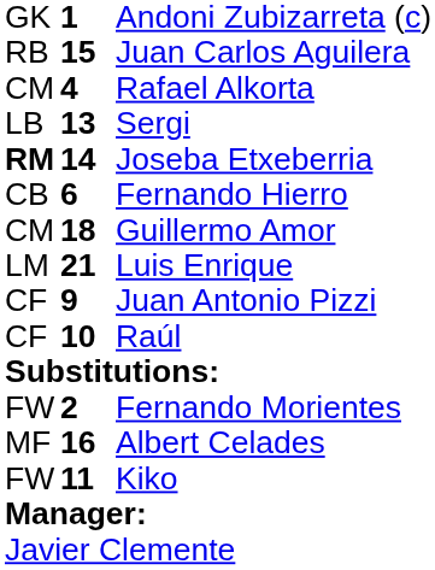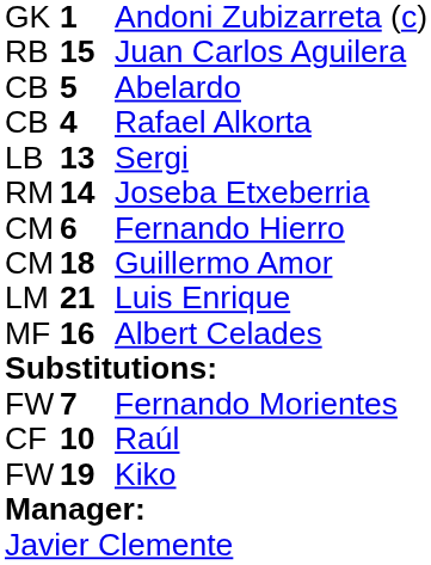 <table style="font-size: 90%" cellspacing="0" cellpadding="0">
 <tr>
 <th width="25"></th>
 <th width="25"></th>
 </tr>
 <tr>
 <td>GK</td>
 <td><strong>1</strong></td>
 <td><a href='#'>Andoni Zubizarreta</a> (<a href='#'>c</a>)</td>
 </tr>
 <tr>
 <td>RB</td>
 <td><strong>15</strong></td>
 <td><a href='#'>Juan Carlos Aguilera</a></td>
 </tr>
 <tr>
-<td>CM</td>
+<td>CB</td>
+<td><strong>5</strong></td>
+<td><a href='#'>Abelardo</a></td>
+<td></td>
+<td></td>
+</tr>
+<tr>
+<td>CB</td>
 <td><strong>4</strong></td>
 <td><a href='#'>Rafael Alkorta</a></td>
 </tr>
 <tr>
 <td>LB</td>
 <td><strong>13</strong></td>
 <td><a href='#'>Sergi</a></td>
 <td></td>
 </tr>
 <tr>
-<td><strong>RM</strong></td>
+<td>RM</td>
 <td><strong>14</strong></td>
 <td><a href='#'>Joseba Etxeberria</a></td>
 </tr>
 <tr>
-<td>CB</td>
+<td>CM</td>
 <td><strong>6</strong></td>
 <td><a href='#'>Fernando Hierro</a></td>
 </tr>
 <tr>
 <td>CM</td>
 <td><strong>18</strong></td>
 <td><a href='#'>Guillermo Amor</a></td>
 </tr>
 <tr>
 <td>LM</td>
 <td><strong>21</strong></td>
 <td><a href='#'>Luis Enrique</a></td>
 </tr>
 <tr>
-<td>CF</td>
-<td><strong>9</strong></td>
-<td><a href='#'>Juan Antonio Pizzi</a></td>
+<td>MF</td>
+<td><strong>16</strong></td>
+<td><a href='#'>Albert Celades</a></td>
+<td></td>
+<td></td>
+</tr>
+<tr>
+<td colspan=3><strong>Substitutions:</strong></td>
+</tr>
+<tr>
+<td>FW</td>
+<td><strong>7</strong></td>
+<td><a href='#'>Fernando Morientes</a></td>
 <td></td>
 <td></td>
 </tr>
 <tr>
 <td>CF</td>
 <td><strong>10</strong></td>
 <td><a href='#'>Raúl</a></td>
 <td></td>
 <td></td>
 </tr>
 <tr>
-<td colspan=3><strong>Substitutions:</strong></td>
-</tr>
-<tr>
 <td>FW</td>
-<td><strong>2</strong></td>
-<td><a href='#'>Fernando Morientes</a></td>
-<td></td>
-<td></td>
-</tr>
-<tr>
-<td>MF</td>
-<td><strong>16</strong></td>
-<td><a href='#'>Albert Celades</a></td>
-<td></td>
-<td></td>
-</tr>
-<tr>
-<td>FW</td>
-<td><strong>11</strong></td>
+<td><strong>19</strong></td>
 <td><a href='#'>Kiko</a></td>
 <td></td>
 <td></td>
 </tr>
 <tr>
 <td colspan=3><strong>Manager:</strong></td>
 </tr>
 <tr>
 <td colspan="4"><a href='#'>Javier Clemente</a></td>
 </tr>
 </table>
